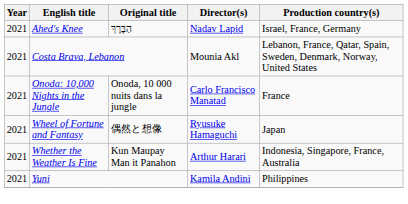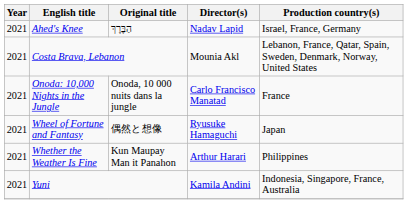 <table class="sortable wikitable" style="width:100%; margin-bottom:4px" cellpadding="5">
 <tr>
 <th scope="col">Year</th>
 <th scope="col">English title</th>
 <th scope="col">Original title</th>
 <th scope="col">Director(s)</th>
 <th scope="col">Production country(s)</th>
 </tr>
 <tr>
 <td>2021</td>
 <td><em><a href='#'>Ahed's Knee</a></em></td>
 <td>הַבֶּרֶךְ</td>
 <td><a href='#'>Nadav Lapid</a></td>
 <td>Israel, France, Germany</td>
 </tr>
 <tr>
 <td>2021</td>
 <td colspan=2><em><a href='#'>Costa Brava, Lebanon</a></em></td>
 <td>Mounia Akl</td>
 <td>Lebanon, France, Qatar, Spain, Sweden, Denmark, Norway, United States</td>
 </tr>
 <tr>
 <td>2021</td>
 <td><em><a href='#'>Onoda: 10,000 Nights in the Jungle</a></em></td>
 <td>Onoda, 10 000 nuits dans la jungle</td>
 <td><a href='#'>Carlo Francisco Manatad</a></td>
 <td>France</td>
 </tr>
 <tr>
 <td>2021</td>
 <td><em><a href='#'>Wheel of Fortune and Fantasy</a></em></td>
 <td>偶然と想像</td>
 <td><a href='#'>Ryusuke Hamaguchi</a></td>
 <td>Japan</td>
 </tr>
 <tr>
 <td>2021</td>
 <td><em><a href='#'>Whether the Weather Is Fine</a></em></td>
 <td>Kun Maupay Man it Panahon</td>
 <td><a href='#'>Arthur Harari</a></td>
-<td>Indonesia, Singapore, France, Australia</td>
+<td>Philippines</td>
 </tr>
 <tr>
 <td>2021</td>
 <td colspan=2><em><a href='#'>Yuni</a></em></td>
 <td><a href='#'>Kamila Andini</a></td>
-<td>Philippines</td>
+<td>Indonesia, Singapore, France, Australia</td>
 </tr>
 <tr>
 </tr>
 </table>
